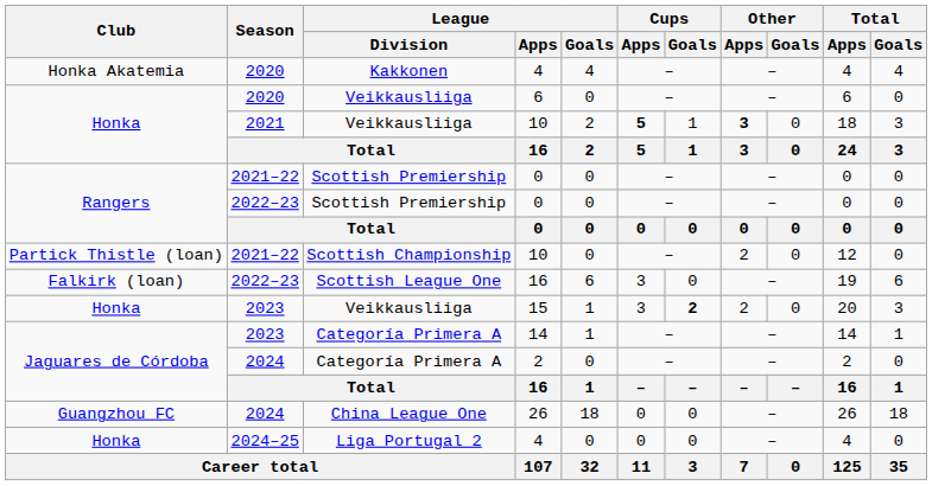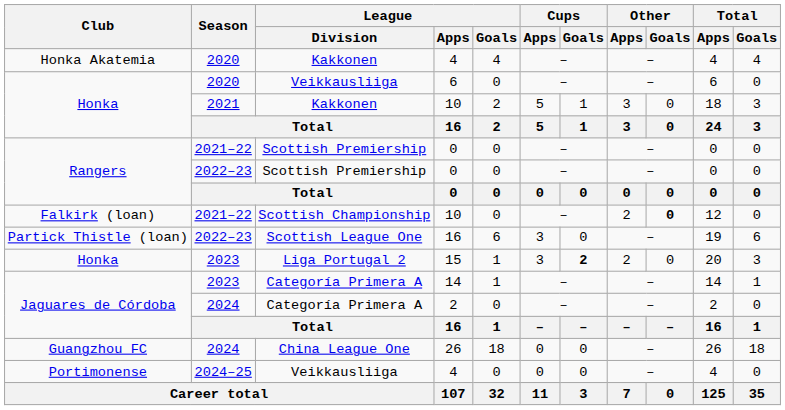 <table class="wikitable" style="text-align: center">
 <tr>
 <th rowspan="2">Club</th>
 <th rowspan="2">Season</th>
 <th colspan="3">League</th>
 <th colspan="2">Cups</th>
 <th colspan="2">Other</th>
 <th colspan="2">Total</th>
 </tr>
 <tr>
 <th>Division</th>
 <th>Apps</th>
 <th>Goals</th>
 <th>Apps</th>
 <th>Goals</th>
 <th>Apps</th>
 <th>Goals</th>
 <th>Apps</th>
 <th>Goals</th>
 </tr>
 <tr>
 <td>Honka Akatemia</td>
 <td><a href='#'>2020</a></td>
 <td><a href='#'>Kakkonen</a></td>
 <td>4</td>
 <td>4</td>
 <td colspan="2">–</td>
 <td colspan="2">–</td>
 <td>4</td>
 <td>4</td>
 </tr>
 <tr>
 <td rowspan="3"><a href='#'>Honka</a></td>
 <td><a href='#'>2020</a></td>
 <td><a href='#'>Veikkausliiga</a></td>
 <td>6</td>
 <td>0</td>
 <td colspan="2">–</td>
 <td colspan="2">–</td>
 <td>6</td>
 <td>0</td>
 </tr>
 <tr>
 <td><a href='#'>2021</a></td>
-<td>Veikkausliiga</td>
+<td><a href='#'>Kakkonen</a></td>
 <td>10</td>
 <td>2</td>
-<td><strong>5</strong></td>
+<td>5</td>
 <td>1</td>
-<td><strong>3</strong></td>
+<td>3</td>
 <td>0</td>
 <td>18</td>
 <td>3</td>
 </tr>
 <tr>
 <th colspan=2>Total</th>
 <th>16</th>
 <th>2</th>
 <th>5</th>
 <th>1</th>
 <th>3</th>
 <th>0</th>
 <th>24</th>
 <th>3</th>
 </tr>
 <tr>
 <td rowspan=3><a href='#'>Rangers</a></td>
 <td><a href='#'>2021–22</a></td>
 <td><a href='#'>Scottish Premiership</a></td>
 <td>0</td>
 <td>0</td>
 <td colspan="2">–</td>
 <td colspan="2">–</td>
 <td>0</td>
 <td>0</td>
 </tr>
 <tr>
 <td><a href='#'>2022–23</a></td>
 <td>Scottish Premiership</td>
 <td>0</td>
 <td>0</td>
 <td colspan="2">–</td>
 <td colspan="2">–</td>
 <td>0</td>
 <td>0</td>
 </tr>
 <tr>
 <th colspan=2>Total</th>
 <th>0</th>
 <th>0</th>
 <th>0</th>
 <th>0</th>
 <th>0</th>
 <th>0</th>
 <th>0</th>
 <th>0</th>
 </tr>
 <tr>
-<td><a href='#'>Partick Thistle</a> (loan)</td>
+<td><a href='#'>Falkirk</a> (loan)</td>
 <td><a href='#'>2021–22</a></td>
 <td><a href='#'>Scottish Championship</a></td>
 <td>10</td>
 <td>0</td>
 <td colspan="2">–</td>
 <td>2</td>
-<td>0</td>
+<td><strong>0</strong></td>
 <td>12</td>
 <td>0</td>
 </tr>
 <tr>
-<td><a href='#'>Falkirk</a> (loan)</td>
+<td><a href='#'>Partick Thistle</a> (loan)</td>
 <td><a href='#'>2022–23</a></td>
 <td><a href='#'>Scottish League One</a></td>
 <td>16</td>
 <td>6</td>
 <td>3</td>
 <td>0</td>
 <td colspan="2">–</td>
 <td>19</td>
 <td>6</td>
 </tr>
 <tr>
 <td><a href='#'>Honka</a></td>
 <td><a href='#'>2023</a></td>
-<td>Veikkausliiga</td>
+<td><a href='#'>Liga Portugal 2</a></td>
 <td>15</td>
 <td>1</td>
 <td>3</td>
 <td><strong>2</strong></td>
 <td>2</td>
 <td>0</td>
 <td>20</td>
 <td>3</td>
 </tr>
 <tr>
 <td rowspan="3"><a href='#'>Jaguares de Córdoba</a></td>
 <td><a href='#'>2023</a></td>
 <td><a href='#'>Categoría Primera A</a></td>
 <td>14</td>
 <td>1</td>
 <td colspan="2">–</td>
 <td colspan="2">–</td>
 <td>14</td>
 <td>1</td>
 </tr>
 <tr>
 <td><a href='#'>2024</a></td>
 <td>Categoría Primera A</td>
 <td>2</td>
 <td>0</td>
 <td colspan="2">–</td>
 <td colspan="2">–</td>
 <td>2</td>
 <td>0</td>
 </tr>
 <tr>
 <th colspan=2>Total</th>
 <th>16</th>
 <th>1</th>
 <th>–</th>
 <th>–</th>
 <th>–</th>
 <th>–</th>
 <th>16</th>
 <th>1</th>
 </tr>
 <tr>
 <td><a href='#'>Guangzhou FC</a></td>
 <td><a href='#'>2024</a></td>
 <td><a href='#'>China League One</a></td>
 <td>26</td>
 <td>18</td>
 <td>0</td>
 <td>0</td>
 <td colspan="2">–</td>
 <td>26</td>
 <td>18</td>
 </tr>
 <tr>
-<td><a href='#'>Honka</a></td>
+<td><a href='#'>Portimonense</a></td>
 <td><a href='#'>2024–25</a></td>
-<td><a href='#'>Liga Portugal 2</a></td>
+<td>Veikkausliiga</td>
 <td>4</td>
 <td>0</td>
 <td>0</td>
 <td>0</td>
 <td colspan=2>–</td>
 <td>4</td>
 <td>0</td>
 </tr>
 <tr>
 <th Colspan="3">Career total</th>
 <th>107</th>
 <th>32</th>
 <th>11</th>
 <th>3</th>
 <th>7</th>
 <th>0</th>
 <th>125</th>
 <th>35</th>
 </tr>
 </table>
